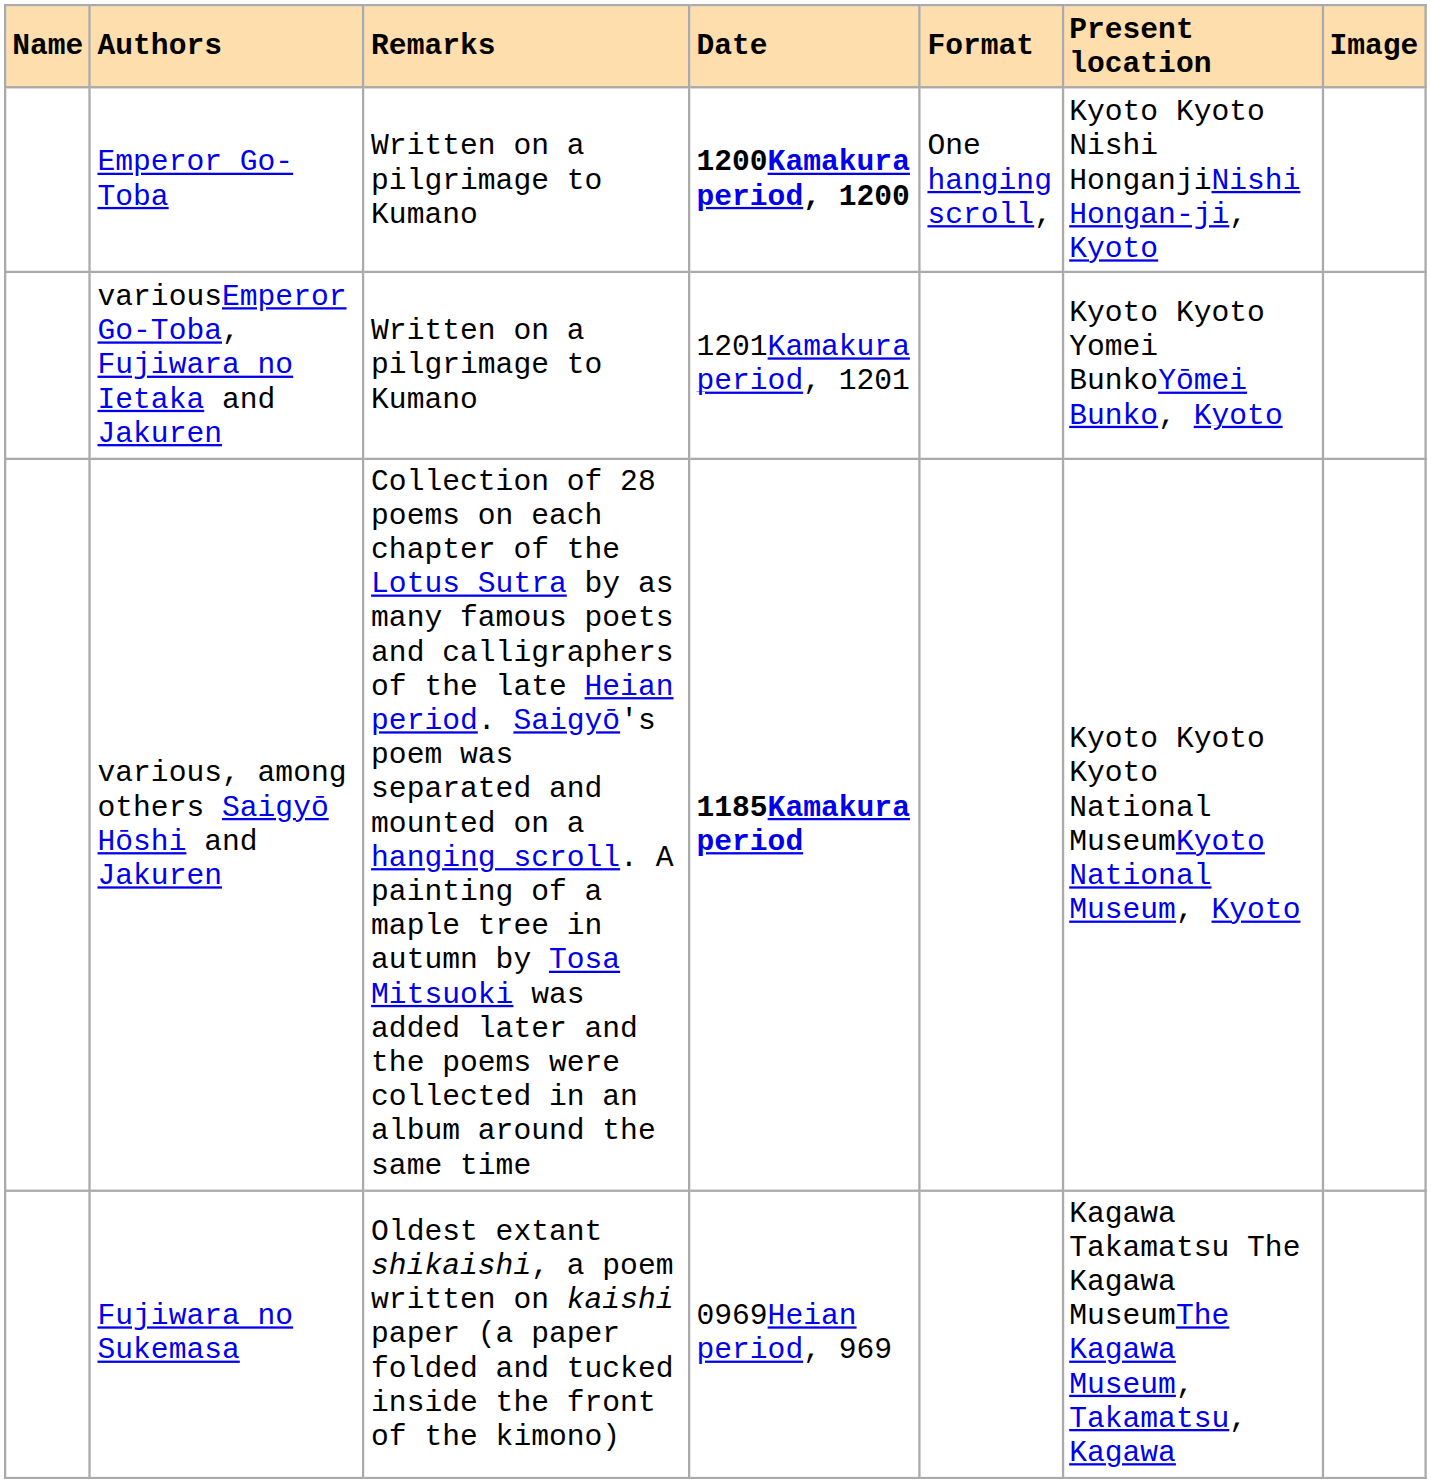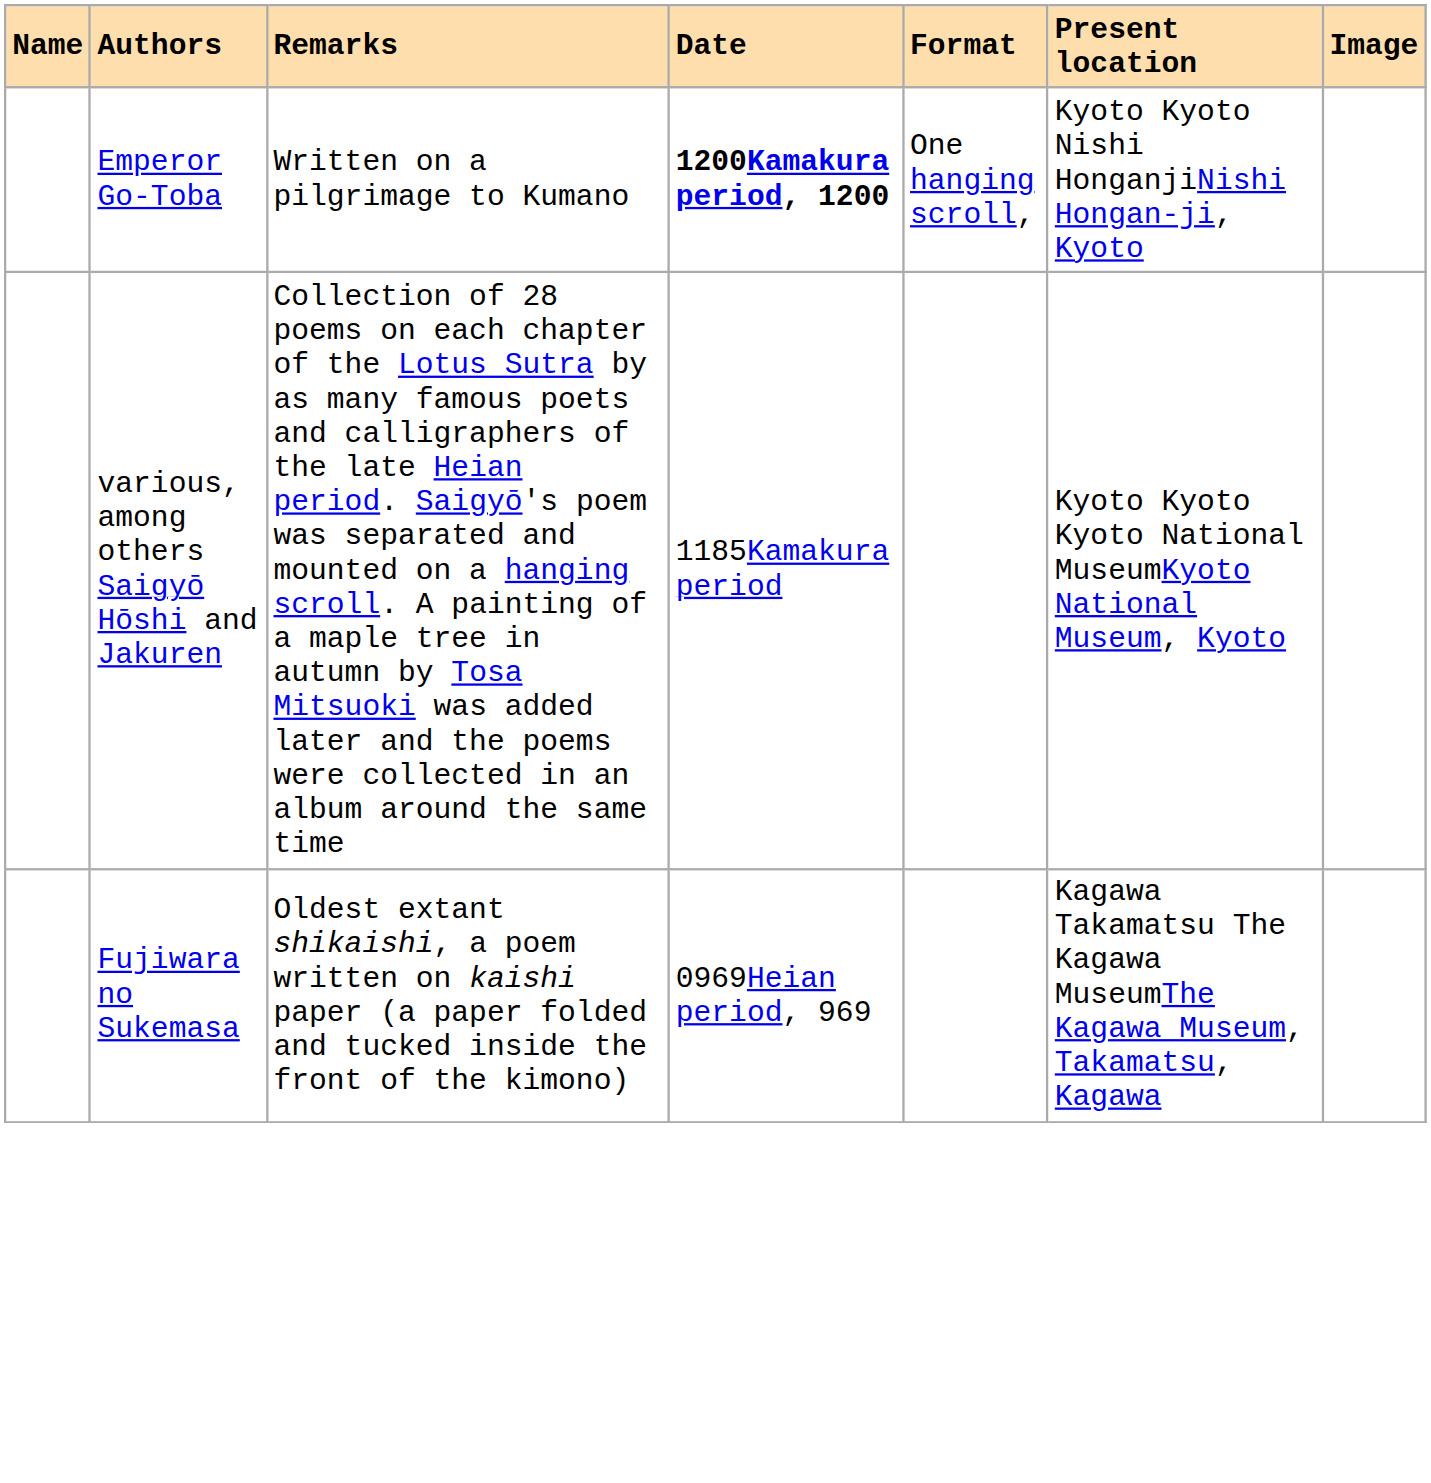 <table class="wikitable sortable" style="width:100%; background:#fff;">
 <tr>
 <th style="text-align:left; background:#ffdead;">Name</th>
 <th style="text-align:left; background:#ffdead;">Authors</th>
 <th style="text-align:left; background:#ffdead;" class="unsortable">Remarks</th>
 <th style="text-align:left; background:#ffdead;">Date</th>
 <th style="text-align:left; background:#ffdead;">Format</th>
 <th style="text-align:left; background:#ffdead;">Present location</th>
 <th style="text-align:left; background:#ffdead;" class="unsortable">Image</th>
 </tr>
 <tr>
 <td></td>
 <td><a href='#'>Emperor Go-Toba</a></td>
 <td>Written on a pilgrimage to Kumano</td>
 <td><strong><span>1200</span><a href='#'>Kamakura period</a>, 1200</strong></td>
 <td>One <a href='#'>hanging scroll</a>, </td>
 <td><span>Kyoto Kyoto Nishi Honganji</span><a href='#'>Nishi Hongan-ji</a>, <a href='#'>Kyoto</a></td>
 <td></td>
 </tr>
 <tr>
 <td></td>
-<td><span>various</span><a href='#'>Emperor Go-Toba</a>, <a href='#'>Fujiwara no Ietaka</a> and <a href='#'>Jakuren</a></td>
-<td>Written on a pilgrimage to Kumano</td>
-<td><span>1201</span><a href='#'>Kamakura period</a>, 1201</td>
-<td></td>
-<td><span>Kyoto Kyoto Yomei Bunko</span><a href='#'>Yōmei Bunko</a>, <a href='#'>Kyoto</a></td>
-<td></td>
-</tr>
-<tr>
-<td></td>
 <td>various, among others <a href='#'>Saigyō Hōshi</a> and <a href='#'>Jakuren</a></td>
 <td>Collection of 28 poems on each chapter of the <a href='#'>Lotus Sutra</a> by as many famous poets and calligraphers of the late <a href='#'>Heian period</a>. <a href='#'>Saigyō</a>'s poem was separated and mounted on a <a href='#'>hanging scroll</a>. A painting of a maple tree in autumn by <a href='#'>Tosa Mitsuoki</a> was added later and the poems were collected in an album around the same time</td>
-<td><strong><span>1185</span><a href='#'>Kamakura period</a></strong></td>
+<td><span>1185</span><a href='#'>Kamakura period</a></td>
 <td></td>
 <td><span>Kyoto Kyoto Kyoto National Museum</span><a href='#'>Kyoto National Museum</a>, <a href='#'>Kyoto</a></td>
 <td></td>
 </tr>
 <tr>
 <td></td>
 <td><a href='#'>Fujiwara no Sukemasa</a></td>
 <td>Oldest extant <em>shikaishi</em>, a poem written on <em>kaishi</em> paper (a paper folded and tucked inside the front of the kimono)</td>
 <td><span>0969</span><a href='#'>Heian period</a>, 969</td>
 <td></td>
 <td><span>Kagawa Takamatsu The Kagawa Museum</span><a href='#'>The Kagawa Museum</a>, <a href='#'>Takamatsu</a>, <a href='#'>Kagawa</a></td>
 <td></td>
 </tr>
 </table>
